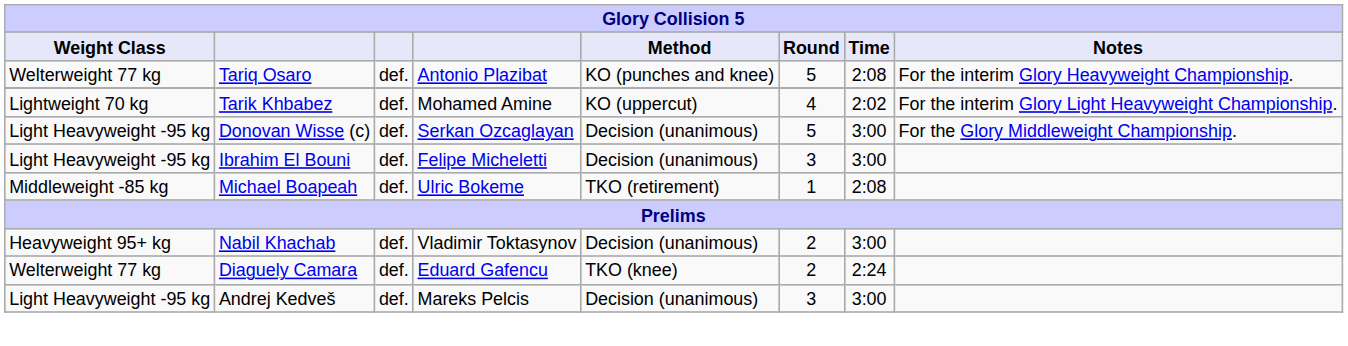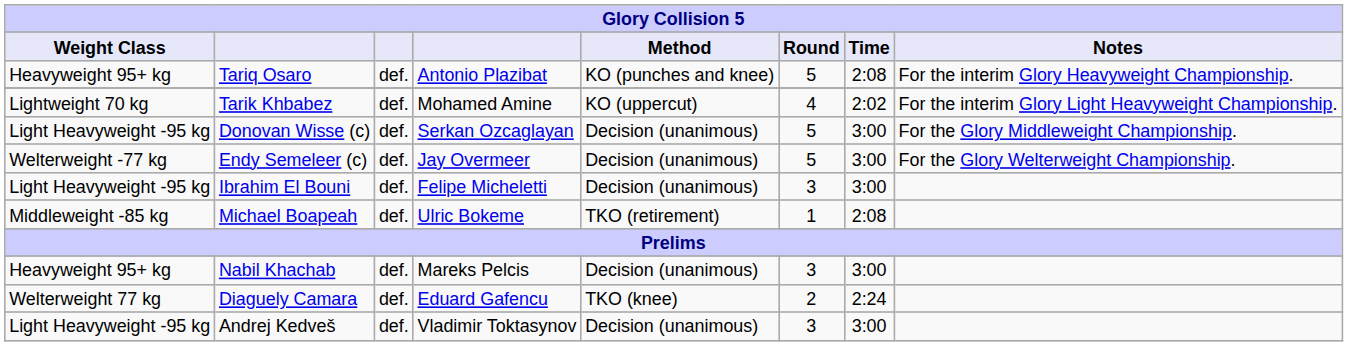 <table class="wikitable" style="font-size: 70%;">
 <tr>
 <th colspan="8" style="background-color: #ccf; color: #000080; text-align: center;"><strong>Glory Collision 5</strong></th>
 </tr>
 <tr>
 <th colspan="1" style="background-color: #E6E8FA; color: #000000; text-align: center;">Weight Class</th>
 <th colspan="1" style="background-color: #E6E8FA; color: #000000; text-align: center;"></th>
 <th colspan="1" style="background-color: #E6E8FA; color: #000000; text-align: center;"></th>
 <th colspan="1" style="background-color: #E6E8FA; color: #000000; text-align: center;"></th>
 <th colspan="1" style="background-color: #E6E8FA; color: #000000; text-align: center;">Method</th>
 <th colspan="1" style="background-color: #E6E8FA; color: #000000; text-align: center;">Round</th>
 <th colspan="1" style="background-color: #E6E8FA; color: #000000; text-align: center;">Time</th>
 <th colspan="1" style="background-color: #E6E8FA; color: #000000; text-align: center;">Notes</th>
 </tr>
 <tr>
-<td>Welterweight 77 kg</td>
+<td>Heavyweight 95+ kg</td>
 <td> <a href='#'>Tariq Osaro</a></td>
 <td align=center>def.</td>
 <td> <a href='#'>Antonio Plazibat</a></td>
 <td>KO (punches and knee)</td>
 <td align=center>5</td>
 <td align=center>2:08</td>
 <td>For the interim <a href='#'>Glory Heavyweight Championship</a>.</td>
 </tr>
 <tr>
 </tr>
 <tr>
 <td>Lightweight 70 kg</td>
 <td> <a href='#'>Tarik Khbabez</a></td>
 <td align=center>def.</td>
 <td> Mohamed Amine</td>
 <td>KO (uppercut)</td>
 <td align=center>4</td>
 <td align=center>2:02</td>
 <td>For the interim <a href='#'>Glory Light Heavyweight Championship</a>.</td>
 </tr>
 <tr>
 <td>Light Heavyweight -95 kg</td>
 <td> <a href='#'>Donovan Wisse</a> (c)</td>
 <td align=center>def.</td>
 <td> <a href='#'>Serkan Ozcaglayan</a></td>
 <td>Decision (unanimous)</td>
 <td align=center>5</td>
 <td align=center>3:00</td>
 <td>For the <a href='#'>Glory Middleweight Championship</a>.</td>
 </tr>
 <tr>
+<td>Welterweight -77 kg</td>
+<td> <a href='#'>Endy Semeleer</a> (c)</td>
+<td align=center>def.</td>
+<td> <a href='#'>Jay Overmeer</a></td>
+<td>Decision (unanimous)</td>
+<td align=center>5</td>
+<td align=center>3:00</td>
+<td>For the <a href='#'>Glory Welterweight Championship</a>.</td>
+</tr>
+<tr>
 <td>Light Heavyweight -95 kg</td>
 <td> <a href='#'>Ibrahim El Bouni</a></td>
 <td align=center>def.</td>
 <td> <a href='#'>Felipe Micheletti</a></td>
 <td>Decision (unanimous)</td>
 <td align=center>3</td>
 <td align=center>3:00</td>
 <td></td>
 </tr>
 <tr>
 <td>Middleweight -85 kg</td>
 <td> <a href='#'>Michael Boapeah</a></td>
 <td align=center>def.</td>
 <td> <a href='#'>Ulric Bokeme</a></td>
 <td>TKO (retirement)</td>
 <td align=center>1</td>
 <td align=center>2:08</td>
 <td></td>
 </tr>
 <tr>
 <th colspan="8" style="background-color: #ccf; color: #000080; text-align: center;"><strong>Prelims</strong></th>
 </tr>
 <tr>
 <td>Heavyweight 95+ kg</td>
 <td> <a href='#'>Nabil Khachab</a></td>
 <td align=center>def.</td>
-<td> Vladimir Toktasynov</td>
+<td> Mareks Pelcis</td>
 <td>Decision (unanimous)</td>
-<td align=center>2</td>
+<td align=center>3</td>
 <td align=center>3:00</td>
 <td></td>
 </tr>
 <tr>
 <td>Welterweight 77 kg</td>
 <td> <a href='#'>Diaguely Camara</a></td>
 <td align=center>def.</td>
 <td> <a href='#'>Eduard Gafencu</a></td>
 <td>TKO (knee)</td>
 <td align=center>2</td>
 <td align=center>2:24</td>
 <td></td>
 </tr>
 <tr>
 <td>Light Heavyweight -95 kg</td>
 <td> Andrej Kedveš</td>
 <td align=center>def.</td>
-<td> Mareks Pelcis</td>
+<td> Vladimir Toktasynov</td>
 <td>Decision (unanimous)</td>
 <td align=center>3</td>
 <td align=center>3:00</td>
 <td></td>
 </tr>
 </table>
